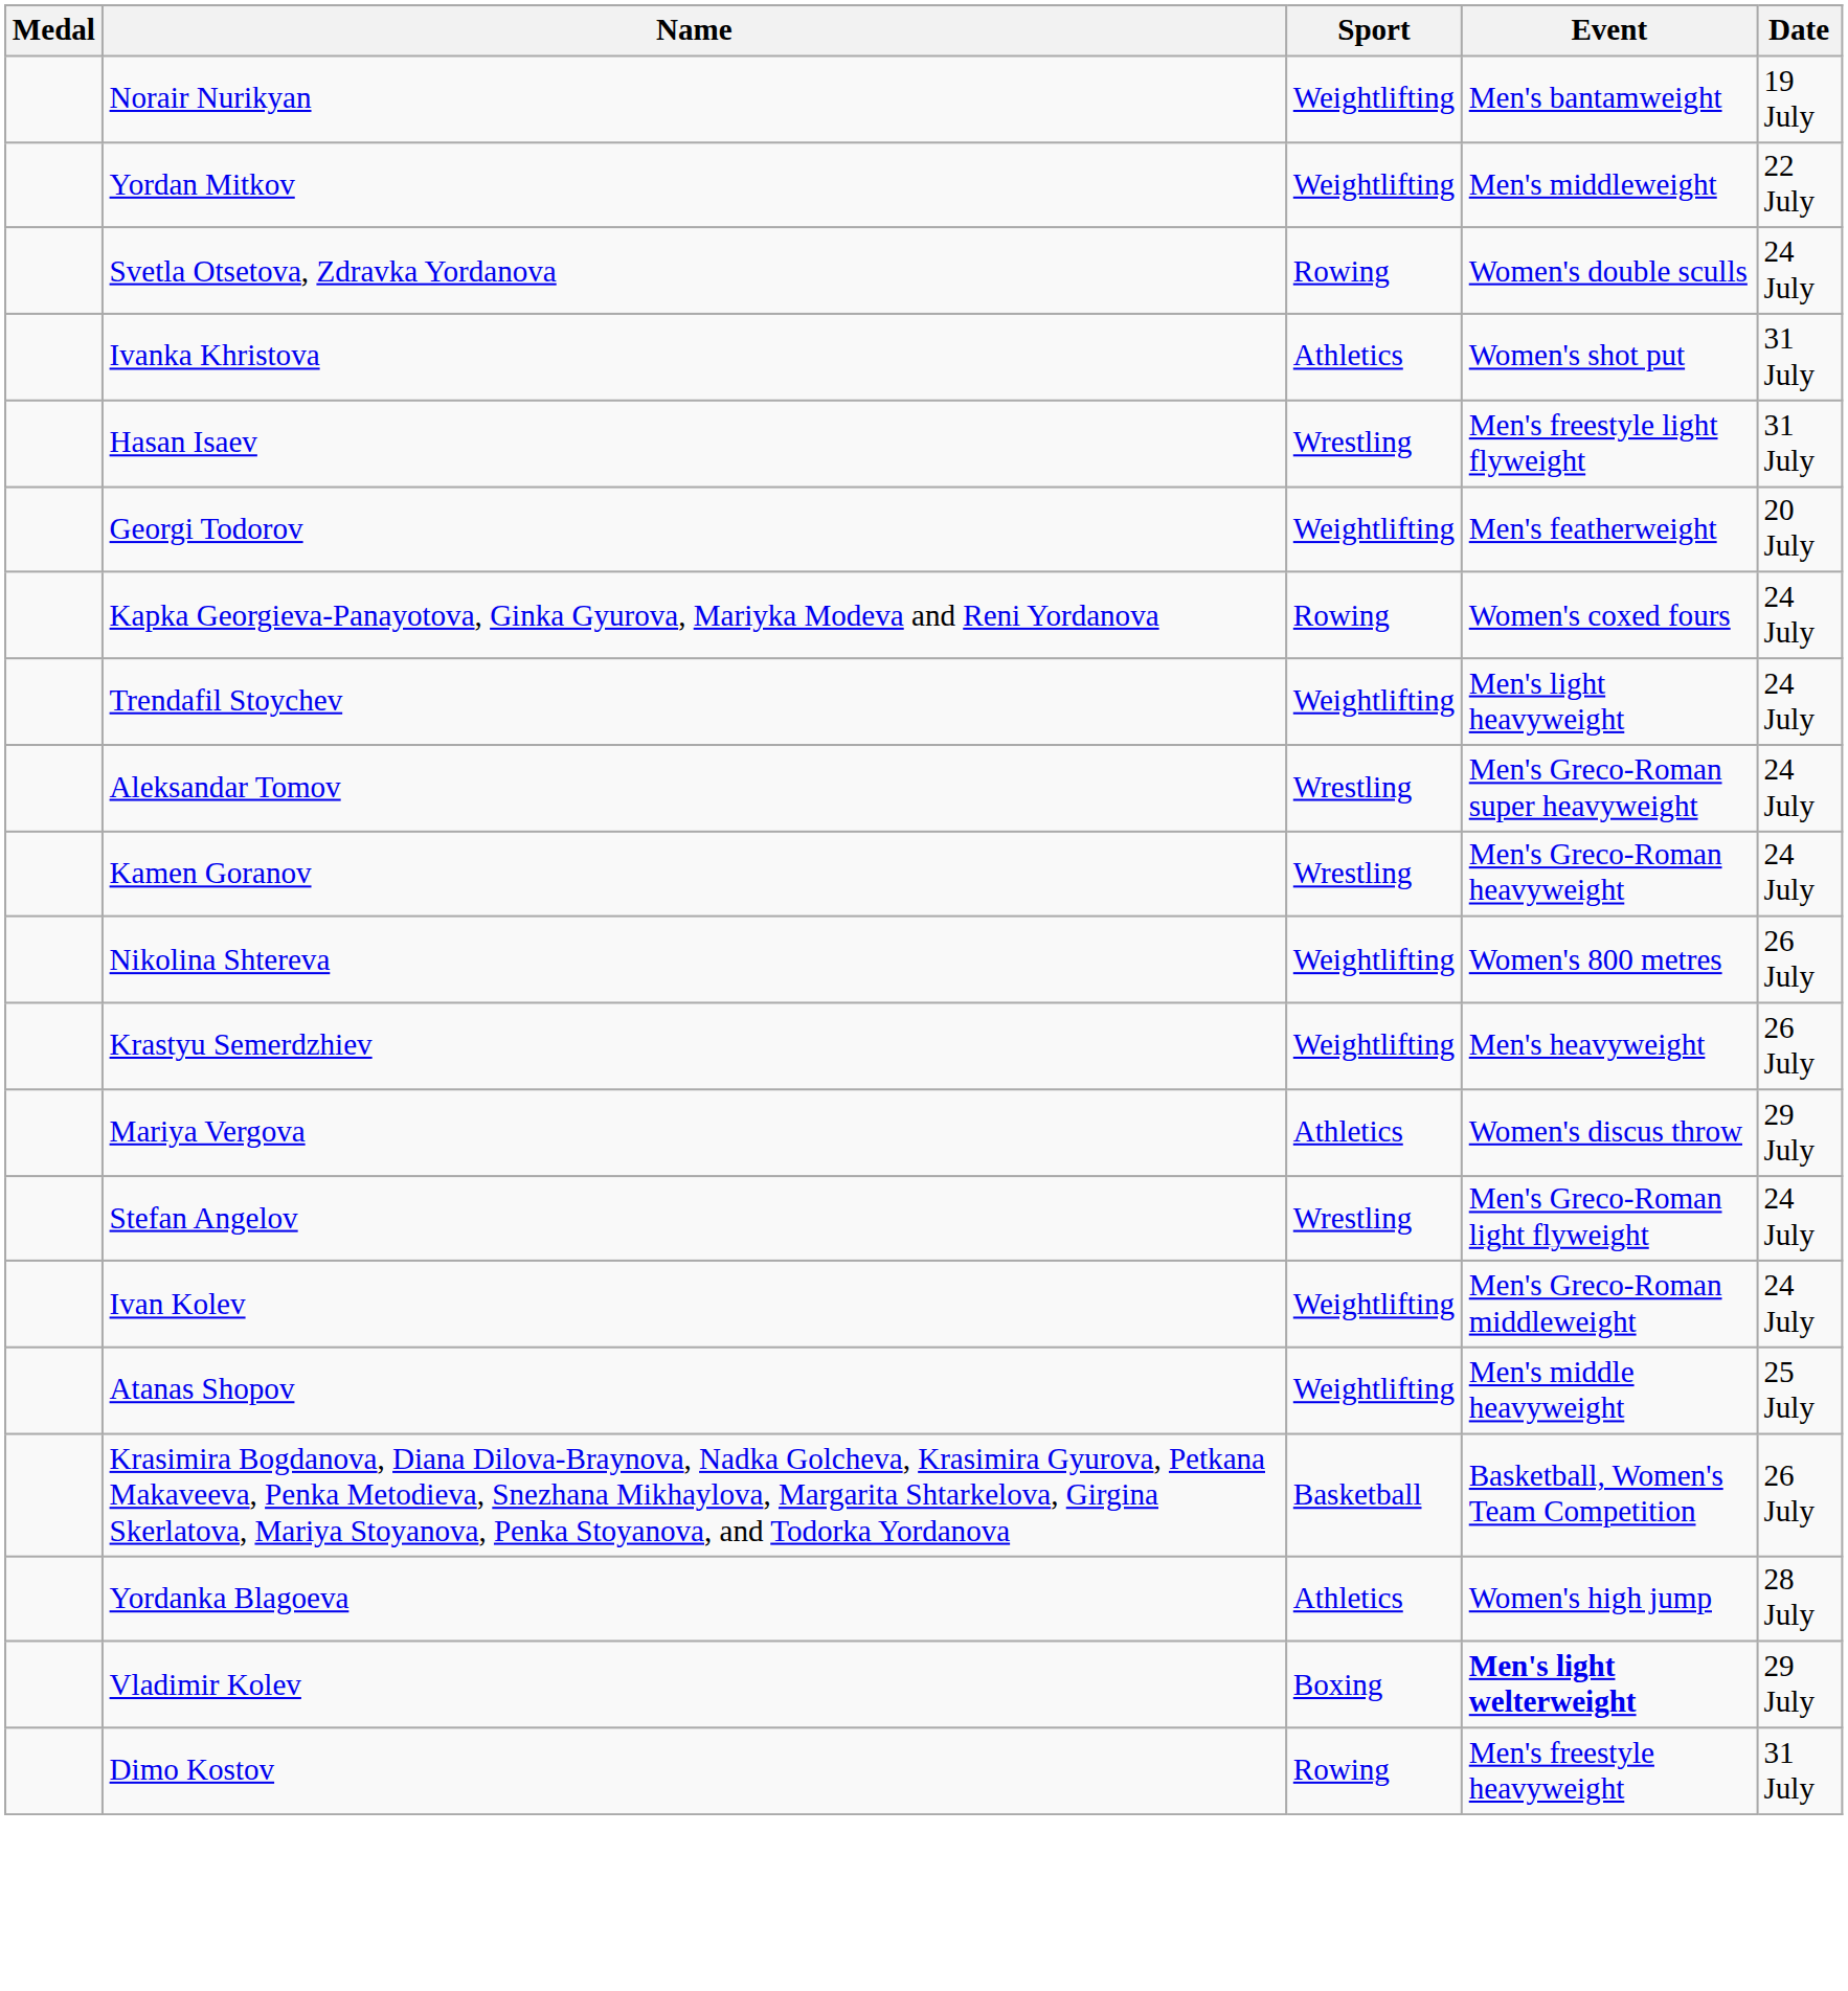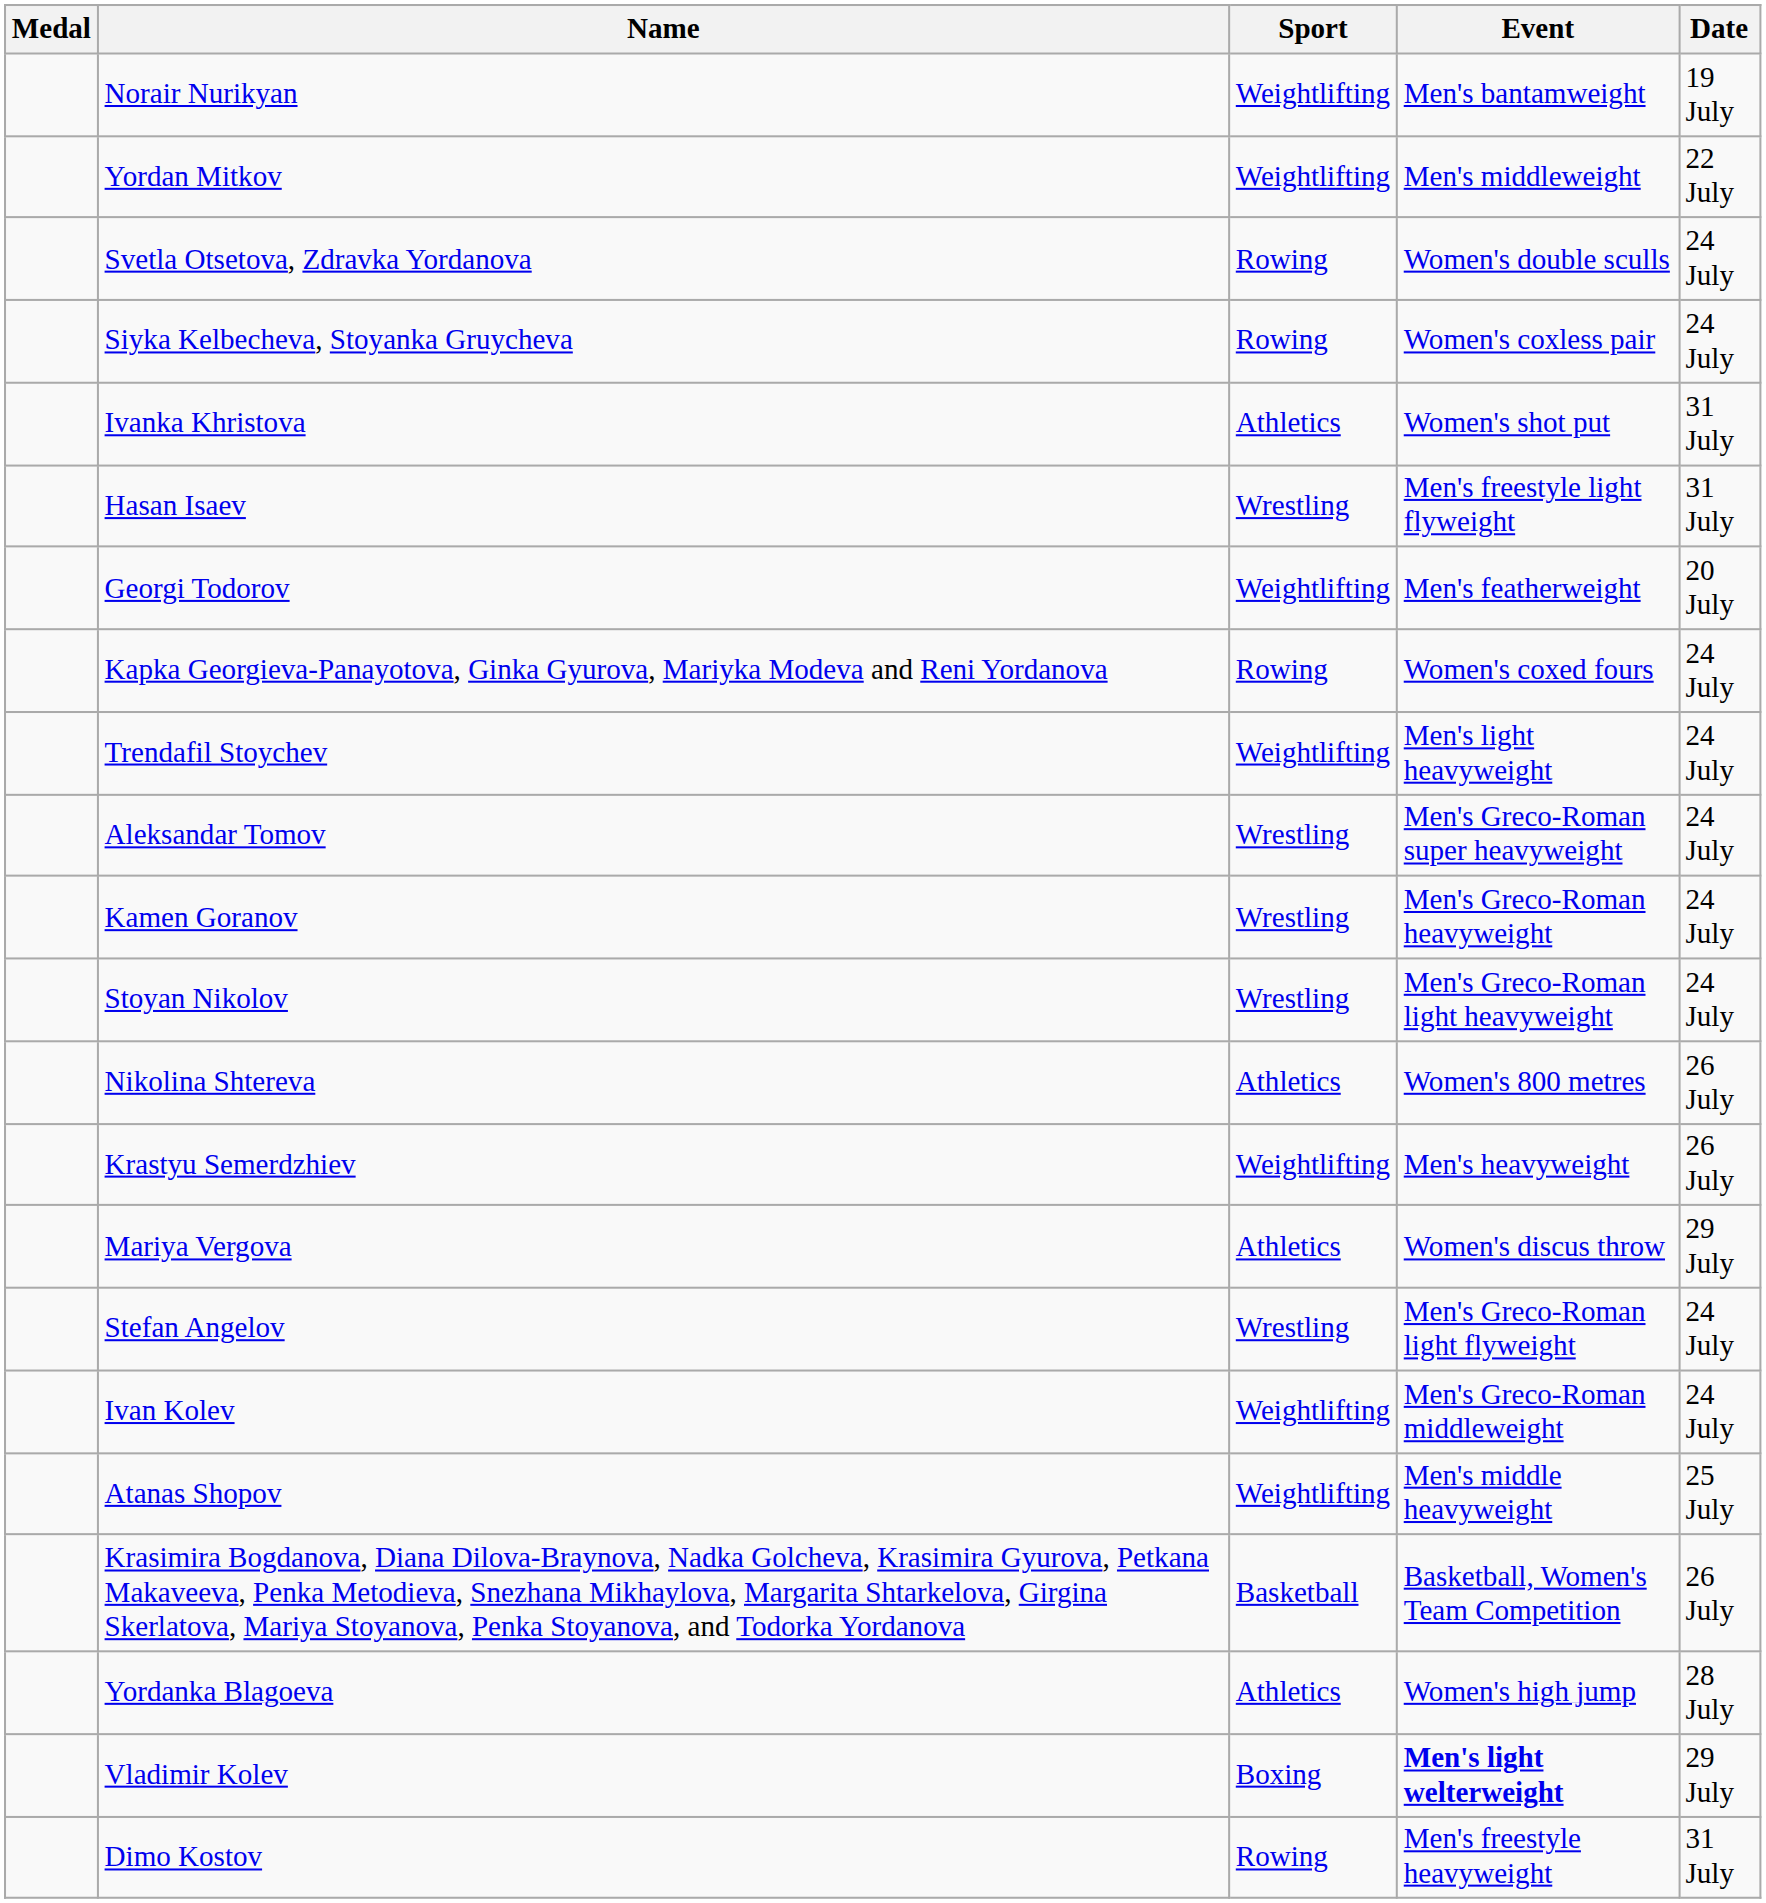 <table class="wikitable sortable" style="font-size:90%">
 <tr>
 <th>Medal</th>
 <th>Name</th>
 <th>Sport</th>
 <th>Event</th>
 <th>Date</th>
 </tr>
 <tr>
 <td></td>
 <td><a href='#'>Norair Nurikyan</a></td>
 <td><a href='#'>Weightlifting</a></td>
 <td><a href='#'>Men's bantamweight</a></td>
 <td>19 July</td>
 </tr>
 <tr>
 <td></td>
 <td><a href='#'>Yordan Mitkov</a></td>
 <td><a href='#'>Weightlifting</a></td>
 <td><a href='#'>Men's middleweight</a></td>
 <td>22 July</td>
 </tr>
 <tr>
 <td></td>
 <td><a href='#'>Svetla Otsetova</a>, <a href='#'>Zdravka Yordanova </a></td>
 <td><a href='#'>Rowing</a></td>
 <td><a href='#'>Women's double sculls</a></td>
+<td>24 July</td>
+</tr>
+<tr>
+<td></td>
+<td><a href='#'>Siyka Kelbecheva</a>, <a href='#'>Stoyanka Gruycheva</a></td>
+<td><a href='#'>Rowing</a></td>
+<td><a href='#'>Women's coxless pair</a></td>
 <td>24 July</td>
 </tr>
 <tr>
 <td></td>
 <td><a href='#'>Ivanka Khristova</a></td>
 <td><a href='#'>Athletics</a></td>
 <td><a href='#'>Women's shot put</a></td>
 <td>31 July</td>
 </tr>
 <tr>
 <td></td>
 <td><a href='#'>Hasan Isaev</a></td>
 <td><a href='#'>Wrestling</a></td>
 <td><a href='#'>Men's freestyle light flyweight</a></td>
 <td>31 July</td>
 </tr>
 <tr>
 <td></td>
 <td><a href='#'>Georgi Todorov</a></td>
 <td><a href='#'>Weightlifting</a></td>
 <td><a href='#'>Men's featherweight</a></td>
 <td>20 July</td>
 </tr>
 <tr>
 <td></td>
 <td><a href='#'>Kapka Georgieva-Panayotova</a>, <a href='#'>Ginka Gyurova</a>, <a href='#'>Mariyka Modeva</a> and <a href='#'>Reni Yordanova</a></td>
 <td><a href='#'>Rowing</a></td>
 <td><a href='#'>Women's coxed fours</a></td>
 <td>24 July</td>
 </tr>
 <tr>
 <td></td>
 <td><a href='#'>Trendafil Stoychev</a></td>
 <td><a href='#'>Weightlifting</a></td>
 <td><a href='#'>Men's light heavyweight</a></td>
 <td>24 July</td>
 </tr>
 <tr>
 <td></td>
 <td><a href='#'>Aleksandar Tomov</a></td>
 <td><a href='#'>Wrestling</a></td>
 <td><a href='#'>Men's Greco-Roman super heavyweight</a></td>
 <td>24 July</td>
 </tr>
 <tr>
 <td></td>
 <td><a href='#'>Kamen Goranov</a></td>
 <td><a href='#'>Wrestling</a></td>
 <td><a href='#'>Men's Greco-Roman heavyweight</a></td>
 <td>24 July</td>
 </tr>
 <tr>
 <td></td>
+<td><a href='#'>Stoyan Nikolov</a></td>
+<td><a href='#'>Wrestling</a></td>
+<td><a href='#'>Men's Greco-Roman light heavyweight</a></td>
+<td>24 July</td>
+</tr>
+<tr>
+<td></td>
 <td><a href='#'>Nikolina Shtereva</a></td>
-<td><a href='#'>Weightlifting</a></td>
+<td><a href='#'>Athletics</a></td>
 <td><a href='#'>Women's 800 metres</a></td>
 <td>26 July</td>
 </tr>
 <tr>
 <td></td>
 <td><a href='#'>Krastyu Semerdzhiev</a></td>
 <td><a href='#'>Weightlifting</a></td>
 <td><a href='#'>Men's heavyweight</a></td>
 <td>26 July</td>
 </tr>
 <tr>
 <td></td>
 <td><a href='#'>Mariya Vergova</a></td>
 <td><a href='#'>Athletics</a></td>
 <td><a href='#'>Women's discus throw</a></td>
 <td>29 July</td>
 </tr>
 <tr>
 <td></td>
 <td><a href='#'>Stefan Angelov</a></td>
 <td><a href='#'>Wrestling</a></td>
 <td><a href='#'>Men's Greco-Roman light flyweight</a></td>
 <td>24 July</td>
 </tr>
 <tr>
 <td></td>
 <td><a href='#'>Ivan Kolev</a></td>
 <td><a href='#'>Weightlifting</a></td>
 <td><a href='#'>Men's Greco-Roman middleweight</a></td>
 <td>24 July</td>
 </tr>
 <tr>
 <td></td>
 <td><a href='#'>Atanas Shopov</a></td>
 <td><a href='#'>Weightlifting</a></td>
 <td><a href='#'>Men's middle heavyweight</a></td>
 <td>25 July</td>
 </tr>
 <tr>
 <td></td>
 <td><a href='#'>Krasimira Bogdanova</a>, <a href='#'>Diana Dilova-Braynova</a>, <a href='#'>Nadka Golcheva</a>, <a href='#'>Krasimira Gyurova</a>, <a href='#'>Petkana Makaveeva</a>, <a href='#'>Penka Metodieva</a>, <a href='#'>Snezhana Mikhaylova</a>, <a href='#'>Margarita Shtarkelova</a>, <a href='#'>Girgina Skerlatova</a>, <a href='#'>Mariya Stoyanova</a>, <a href='#'>Penka Stoyanova</a>, and <a href='#'>Todorka Yordanova</a></td>
 <td><a href='#'>Basketball</a></td>
 <td><a href='#'>Basketball, Women's Team Competition</a></td>
 <td>26 July</td>
 </tr>
 <tr>
 <td></td>
 <td><a href='#'>Yordanka Blagoeva</a></td>
 <td><a href='#'>Athletics</a></td>
 <td><a href='#'>Women's high jump</a></td>
 <td>28 July</td>
 </tr>
 <tr>
 <td></td>
 <td><a href='#'>Vladimir Kolev</a></td>
 <td><a href='#'>Boxing</a></td>
 <td><strong><a href='#'>Men's light welterweight</a></strong></td>
 <td>29 July</td>
 </tr>
 <tr>
 <td></td>
 <td><a href='#'>Dimo Kostov</a></td>
 <td><a href='#'>Rowing</a></td>
 <td><a href='#'>Men's freestyle heavyweight</a></td>
 <td>31 July</td>
 </tr>
 </table>
